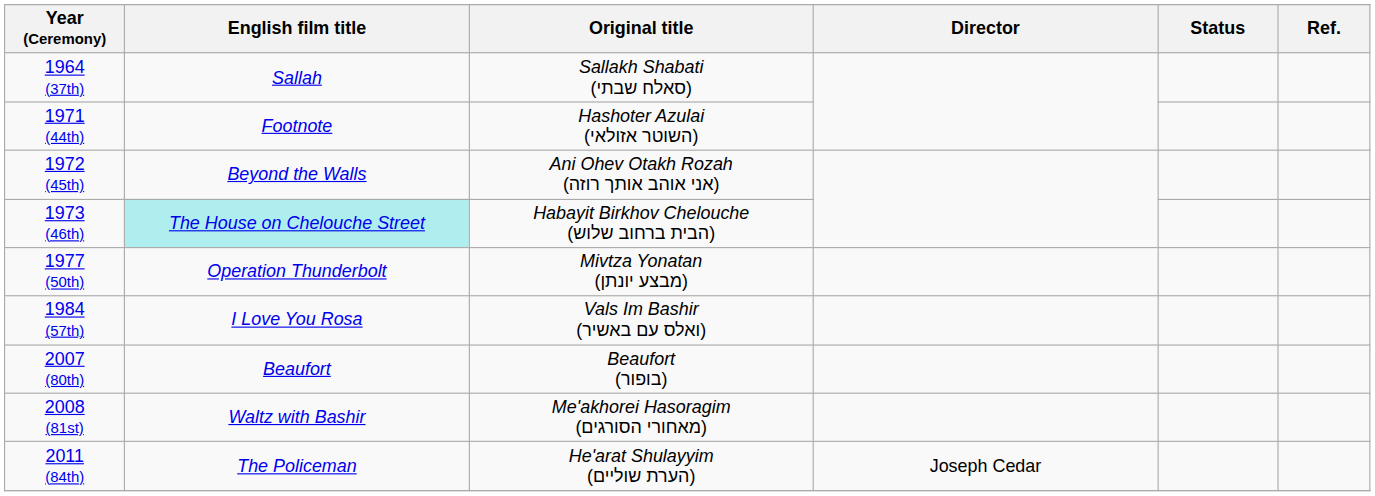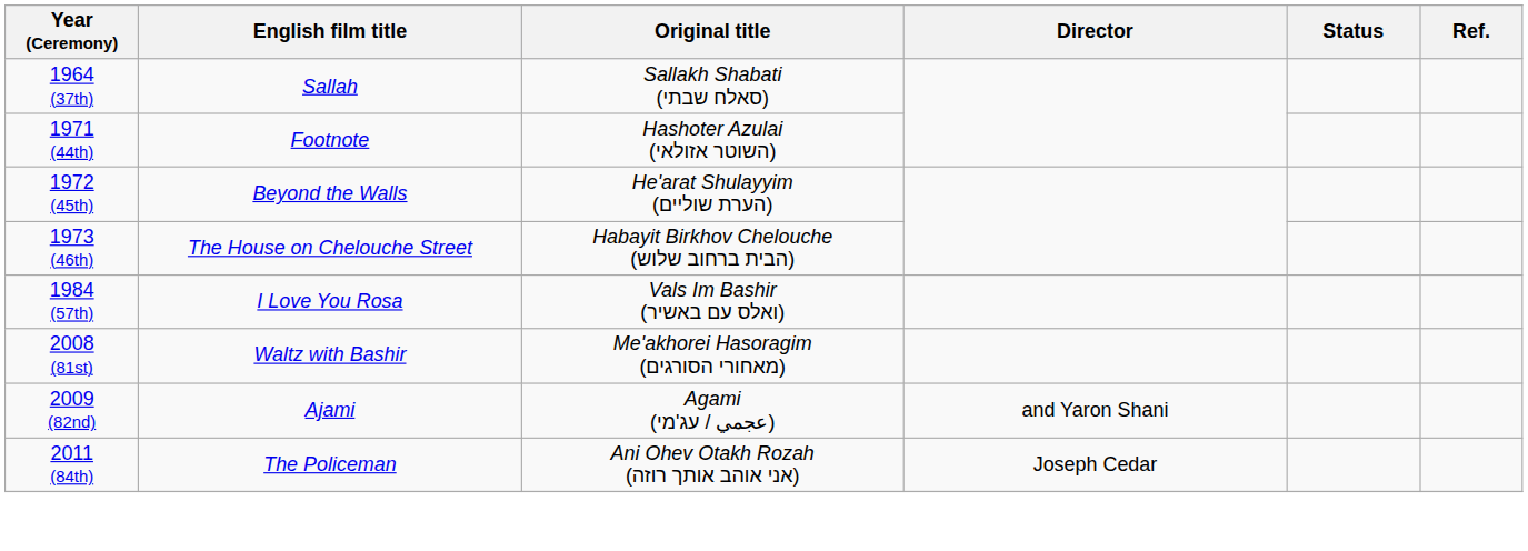 <table class="wikitable" style="text-align: center">
 <tr style="background:#bfd7ff;">
 </tr>
 <tr style="background:#ebf5ff;">
 <th style="width:100px;">Year<br><small>(Ceremony)</small></th>
 <th style="width:300px;">English film title</th>
 <th style="width:300px;">Original title</th>
 <th style="width:300px;">Director</th>
 <th style="width:100px;">Status</th>
 <th style="width:75px;">Ref.</th>
 </tr>
 <tr>
 <td align="center"><a href='#'>1964</a><br><small><a href='#'>(37th)</a></small></td>
 <td><em><a href='#'>Sallah</a></em></td>
 <td><em>Sallakh Shabati</em><br>(סאלח שבתי)</td>
 <td rowspan=2></td>
 <td></td>
 <td></td>
 </tr>
 <tr>
 <td align="center"><a href='#'>1971</a> <br><small><a href='#'>(44th)</a></small></td>
 <td><em><a href='#'>Footnote</a></em></td>
 <td><em>Hashoter Azulai</em><br>(השוטר אזולאי)</td>
 <td></td>
 <td></td>
 </tr>
 <tr>
 <td align="center"><a href='#'>1972</a><br><small><a href='#'>(45th)</a></small></td>
 <td><em><a href='#'>Beyond the Walls</a></em></td>
-<td><em>Ani Ohev Otakh Rozah</em><br>(אני אוהב אותך רוזה)</td>
+<td><em>He'arat Shulayyim</em> <br>(הערת שוליים)</td>
 <td rowspan=2></td>
 <td></td>
 <td></td>
 </tr>
 <tr>
 <td align="center"><a href='#'>1973</a><br><small><a href='#'>(46th)</a></small></td>
-<td style="background: paleturquoise;"><em><a href='#'>The House on Chelouche Street</a></em></td>
+<td><em><a href='#'>The House on Chelouche Street</a></em></td>
 <td><em>Habayit Birkhov Chelouche</em><br>(הבית ברחוב שלוש)</td>
-<td></td>
-<td></td>
-</tr>
-<tr>
-<td align="center"><a href='#'>1977</a><br><small><a href='#'>(50th)</a></small></td>
-<td><em><a href='#'>Operation Thunderbolt</a></em></td>
-<td><em>Mivtza Yonatan</em><br>(מבצע יונתן)</td>
-<td></td>
 <td></td>
 <td></td>
 </tr>
 <tr>
 <td align="center"><a href='#'>1984</a><br><small><a href='#'>(57th)</a></small></td>
 <td><em><a href='#'>I Love You Rosa</a></em></td>
 <td><em>Vals Im Bashir</em><br>(ואלס עם באשיר)</td>
-<td></td>
-<td></td>
-<td></td>
-</tr>
-<tr>
-<td align="center"><a href='#'>2007</a><br><small><a href='#'>(80th)</a></small></td>
-<td><em><a href='#'>Beaufort</a></em></td>
-<td><em>Beaufort</em><br>(בופור)</td>
 <td></td>
 <td></td>
 <td></td>
 </tr>
 <tr>
 <td align="center"><a href='#'>2008</a><br><small><a href='#'>(81st)</a></small></td>
 <td><em><a href='#'>Waltz with Bashir</a></em></td>
 <td><em>Me'akhorei Hasoragim</em><br>(מאחורי הסורגים)</td>
 <td></td>
 <td></td>
 <td></td>
 </tr>
 <tr>
+<td align="center"><a href='#'>2009</a><br><small><a href='#'>(82nd)</a></small></td>
+<td><em><a href='#'>Ajami</a></em></td>
+<td><em>Agami</em><br>(عجمي / עג'מי)</td>
+<td> and Yaron Shani</td>
+<td></td>
+<td></td>
+</tr>
+<tr>
 <td align="center"><a href='#'>2011</a><br><small><a href='#'>(84th)</a></small></td>
 <td><em><a href='#'>The Policeman</a></em></td>
-<td><em>He'arat Shulayyim</em> <br>(הערת שוליים)</td>
+<td><em>Ani Ohev Otakh Rozah</em><br>(אני אוהב אותך רוזה)</td>
 <td>Joseph Cedar</td>
 <td></td>
 <td></td>
 </tr>
 <tr>
 </tr>
 </table>
